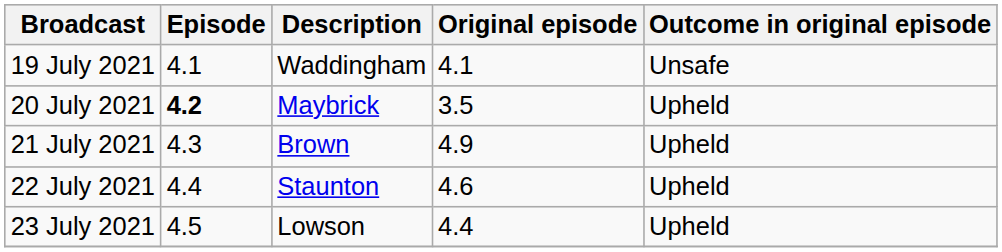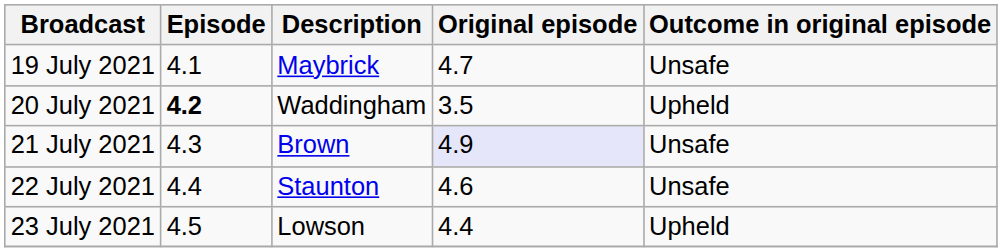 <table class="wikitable">
 <tr>
 <th>Broadcast</th>
 <th>Episode</th>
 <th>Description</th>
 <th>Original episode</th>
 <th>Outcome in original episode</th>
 </tr>
 <tr>
 <td>19 July 2021</td>
 <td>4.1</td>
-<td>Waddingham</td>
-<td>4.1</td>
+<td><a href='#'>Maybrick</a></td>
+<td>4.7</td>
 <td>Unsafe</td>
 </tr>
 <tr>
 <td>20 July 2021</td>
 <td><strong>4.2</strong></td>
-<td><a href='#'>Maybrick</a></td>
+<td>Waddingham</td>
 <td>3.5</td>
 <td>Upheld</td>
 </tr>
 <tr>
 <td>21 July 2021</td>
 <td>4.3</td>
 <td><a href='#'>Brown</a></td>
-<td>4.9</td>
-<td>Upheld</td>
+<td style="background: lavender;">4.9</td>
+<td>Unsafe</td>
 </tr>
 <tr>
 <td>22 July 2021</td>
 <td>4.4</td>
 <td><a href='#'>Staunton</a></td>
 <td>4.6</td>
-<td>Upheld</td>
+<td>Unsafe</td>
 </tr>
 <tr>
 <td>23 July 2021</td>
 <td>4.5</td>
 <td>Lowson</td>
 <td>4.4</td>
 <td>Upheld</td>
 </tr>
 <tr>
 </tr>
 </table>
